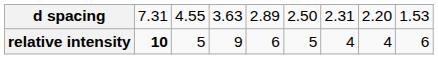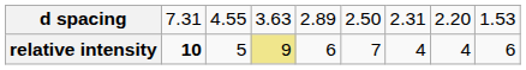 <table class="wikitable"  style="text-align:right">
 <tr>
 <th scope="row">d spacing</th>
 <td>7.31</td>
 <td>4.55</td>
 <td>3.63</td>
 <td>2.89</td>
 <td>2.50</td>
 <td>2.31</td>
 <td>2.20</td>
 <td>1.53</td>
 </tr>
 <tr>
 <th scope="row">relative intensity</th>
 <td><strong>10</strong></td>
 <td>5</td>
-<td>9</td>
+<td style="background: khaki;">9</td>
 <td>6</td>
-<td>5</td>
+<td>7</td>
 <td>4</td>
 <td>4</td>
 <td>6</td>
 </tr>
 </table>
